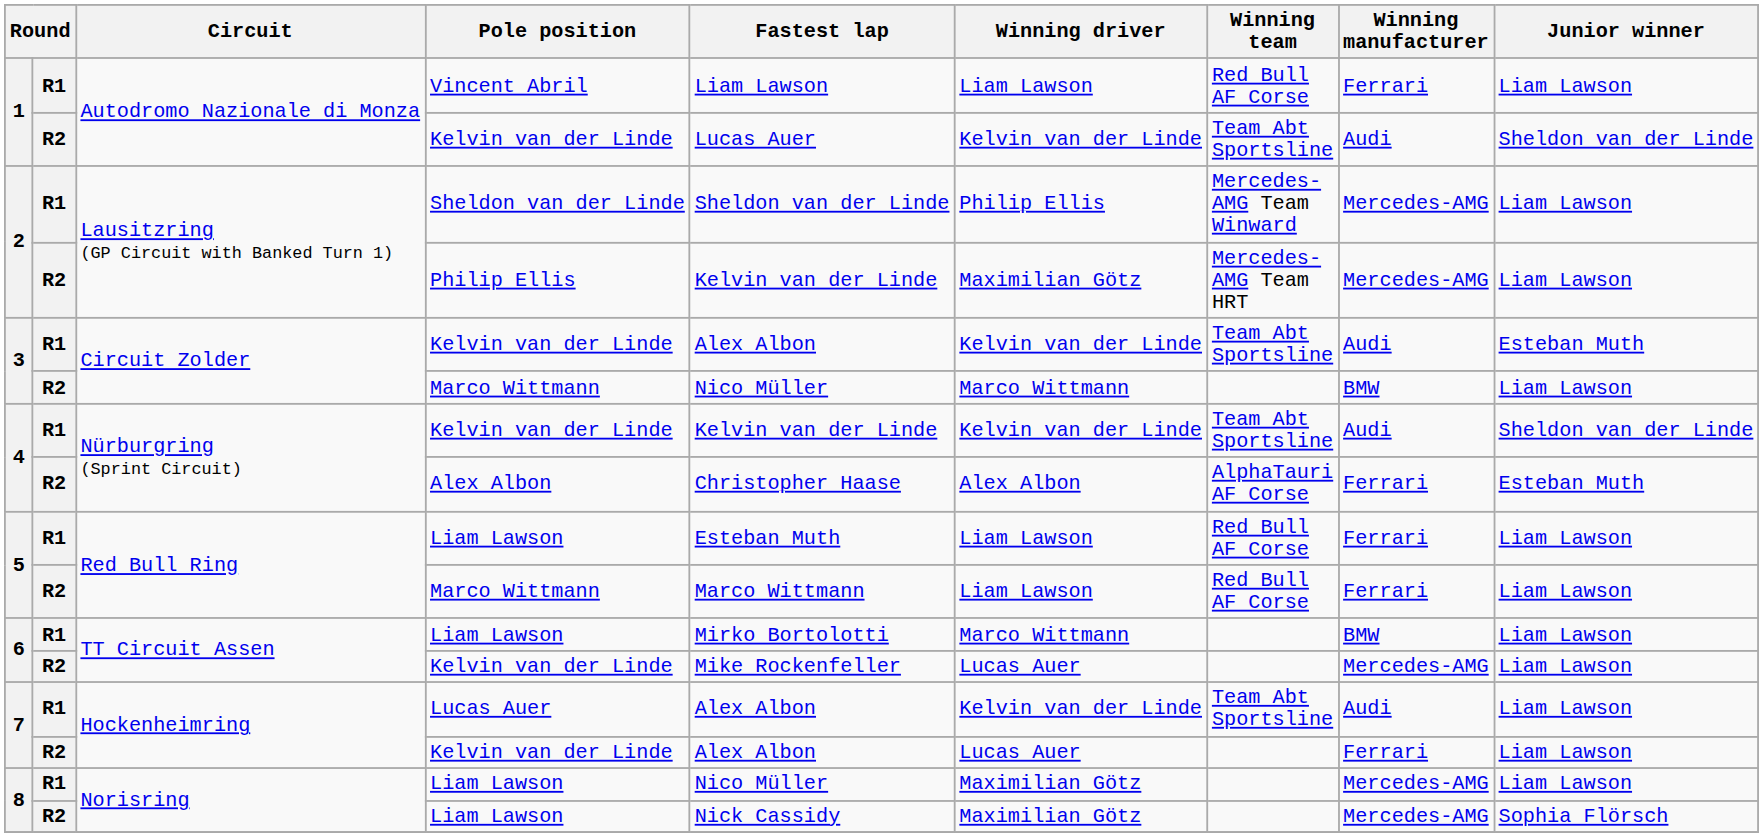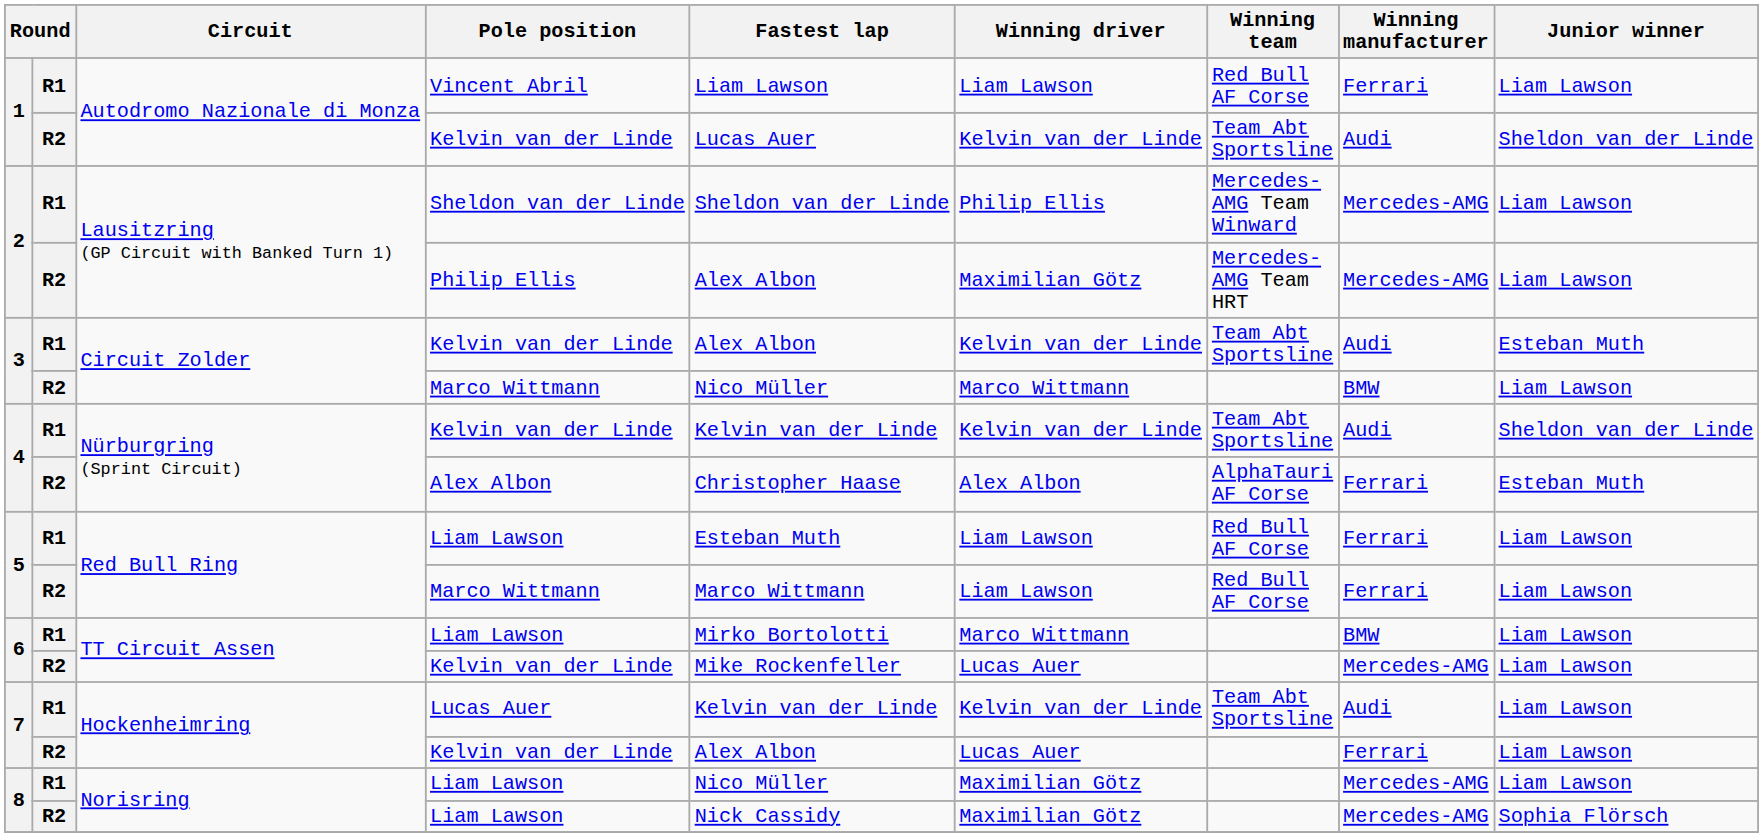 <table class="wikitable" style="font-size:85%;">
 <tr>
 <th colspan=2>Round</th>
 <th>Circuit</th>
 <th>Pole position</th>
 <th>Fastest lap</th>
 <th>Winning driver</th>
 <th>Winning team</th>
 <th>Winning manufacturer</th>
 <th>Junior winner</th>
 </tr>
 <tr>
 <th rowspan=2>1</th>
 <th>R1</th>
 <td nowrap rowspan=2> <a href='#'>Autodromo Nazionale di Monza</a></td>
 <td> <a href='#'>Vincent Abril</a></td>
 <td> <a href='#'>Liam Lawson</a></td>
 <td> <a href='#'>Liam Lawson</a></td>
 <td> <a href='#'>Red Bull AF Corse</a></td>
 <td> <a href='#'>Ferrari</a></td>
 <td> <a href='#'>Liam Lawson</a></td>
 </tr>
 <tr>
 <th>R2</th>
 <td> <a href='#'>Kelvin van der Linde</a></td>
 <td> <a href='#'>Lucas Auer</a></td>
 <td> <a href='#'>Kelvin van der Linde</a></td>
 <td> <a href='#'>Team Abt Sportsline</a></td>
 <td> <a href='#'>Audi</a></td>
 <td> <a href='#'>Sheldon van der Linde</a></td>
 </tr>
 <tr>
 <th rowspan=2>2</th>
 <th>R1</th>
 <td rowspan=2> <a href='#'>Lausitzring</a> <br> <small>(GP Circuit with Banked Turn 1)</small></td>
 <td nowrap> <a href='#'>Sheldon van der Linde</a></td>
 <td nowrap> <a href='#'>Sheldon van der Linde</a></td>
 <td> <a href='#'>Philip Ellis</a></td>
 <td> <a href='#'>Mercedes-AMG</a> Team <a href='#'>Winward</a></td>
 <td nowrap> <a href='#'>Mercedes-AMG</a></td>
 <td nowrap> <a href='#'>Liam Lawson</a></td>
 </tr>
 <tr>
 <th>R2</th>
 <td> <a href='#'>Philip Ellis</a></td>
-<td> <a href='#'>Kelvin van der Linde</a></td>
+<td> <a href='#'>Alex Albon</a></td>
 <td> <a href='#'>Maximilian Götz</a></td>
 <td> <a href='#'>Mercedes-AMG</a> Team HRT</td>
 <td> <a href='#'>Mercedes-AMG</a></td>
 <td> <a href='#'>Liam Lawson</a></td>
 </tr>
 <tr>
 <th rowspan=2>3</th>
 <th>R1</th>
 <td rowspan=2> <a href='#'>Circuit Zolder</a></td>
 <td> <a href='#'>Kelvin van der Linde</a></td>
 <td> <a href='#'>Alex Albon</a></td>
 <td> <a href='#'>Kelvin van der Linde</a></td>
 <td> <a href='#'>Team Abt Sportsline</a></td>
 <td> <a href='#'>Audi</a></td>
 <td> <a href='#'>Esteban Muth</a></td>
 </tr>
 <tr>
 <th>R2</th>
 <td> <a href='#'>Marco Wittmann</a></td>
 <td> <a href='#'>Nico Müller</a></td>
 <td> <a href='#'>Marco Wittmann</a></td>
 <td></td>
 <td> <a href='#'>BMW</a></td>
 <td> <a href='#'>Liam Lawson</a></td>
 </tr>
 <tr>
 <th rowspan=2>4</th>
 <th>R1</th>
 <td rowspan=2> <a href='#'>Nürburgring</a> <br> <small>(Sprint Circuit)</small></td>
 <td nowrap> <a href='#'>Kelvin van der Linde</a></td>
 <td nowrap> <a href='#'>Kelvin van der Linde</a></td>
 <td nowrap> <a href='#'>Kelvin van der Linde</a></td>
 <td> <a href='#'>Team Abt Sportsline</a></td>
 <td> <a href='#'>Audi</a></td>
 <td nowrap> <a href='#'>Sheldon van der Linde</a></td>
 </tr>
 <tr>
 <th>R2</th>
 <td> <a href='#'>Alex Albon</a></td>
 <td> <a href='#'>Christopher Haase</a></td>
 <td> <a href='#'>Alex Albon</a></td>
 <td> <a href='#'>AlphaTauri AF Corse</a></td>
 <td> <a href='#'>Ferrari</a></td>
 <td> <a href='#'>Esteban Muth</a></td>
 </tr>
 <tr>
 <th rowspan=2>5</th>
 <th>R1</th>
 <td rowspan=2> <a href='#'>Red Bull Ring</a></td>
 <td> <a href='#'>Liam Lawson</a></td>
 <td> <a href='#'>Esteban Muth</a></td>
 <td> <a href='#'>Liam Lawson</a></td>
 <td> <a href='#'>Red Bull AF Corse</a></td>
 <td> <a href='#'>Ferrari</a></td>
 <td> <a href='#'>Liam Lawson</a></td>
 </tr>
 <tr>
 <th>R2</th>
 <td> <a href='#'>Marco Wittmann</a></td>
 <td> <a href='#'>Marco Wittmann</a></td>
 <td> <a href='#'>Liam Lawson</a></td>
 <td> <a href='#'>Red Bull AF Corse</a></td>
 <td> <a href='#'>Ferrari</a></td>
 <td> <a href='#'>Liam Lawson</a></td>
 </tr>
 <tr>
 <th rowspan=2>6</th>
 <th>R1</th>
 <td rowspan=2> <a href='#'>TT Circuit Assen</a></td>
 <td> <a href='#'>Liam Lawson</a></td>
 <td> <a href='#'>Mirko Bortolotti</a></td>
 <td> <a href='#'>Marco Wittmann</a></td>
 <td></td>
 <td> <a href='#'>BMW</a></td>
 <td> <a href='#'>Liam Lawson</a></td>
 </tr>
 <tr>
 <th>R2</th>
 <td> <a href='#'>Kelvin van der Linde</a></td>
 <td> <a href='#'>Mike Rockenfeller</a></td>
 <td> <a href='#'>Lucas Auer</a></td>
 <td></td>
 <td> <a href='#'>Mercedes-AMG</a></td>
 <td> <a href='#'>Liam Lawson</a></td>
 </tr>
 <tr>
 <th rowspan=2>7</th>
 <th>R1</th>
 <td rowspan=2> <a href='#'>Hockenheimring</a></td>
 <td> <a href='#'>Lucas Auer</a></td>
-<td> <a href='#'>Alex Albon</a></td>
+<td> <a href='#'>Kelvin van der Linde</a></td>
 <td> <a href='#'>Kelvin van der Linde</a></td>
 <td> <a href='#'>Team Abt Sportsline</a></td>
 <td> <a href='#'>Audi</a></td>
 <td> <a href='#'>Liam Lawson</a></td>
 </tr>
 <tr>
 <th>R2</th>
 <td> <a href='#'>Kelvin van der Linde</a></td>
 <td> <a href='#'>Alex Albon</a></td>
 <td> <a href='#'>Lucas Auer</a></td>
 <td></td>
 <td> <a href='#'>Ferrari</a></td>
 <td> <a href='#'>Liam Lawson</a></td>
 </tr>
 <tr>
 <th rowspan=2>8</th>
 <th>R1</th>
 <td rowspan=2> <a href='#'>Norisring</a></td>
 <td> <a href='#'>Liam Lawson</a></td>
 <td> <a href='#'>Nico Müller</a></td>
 <td> <a href='#'>Maximilian Götz</a></td>
 <td></td>
 <td> <a href='#'>Mercedes-AMG</a></td>
 <td> <a href='#'>Liam Lawson</a></td>
 </tr>
 <tr>
 <th>R2</th>
 <td> <a href='#'>Liam Lawson</a></td>
 <td> <a href='#'>Nick Cassidy</a></td>
 <td> <a href='#'>Maximilian Götz</a></td>
 <td></td>
 <td> <a href='#'>Mercedes-AMG</a></td>
 <td> <a href='#'>Sophia Flörsch</a></td>
 </tr>
 <tr>
 </tr>
 </table>
